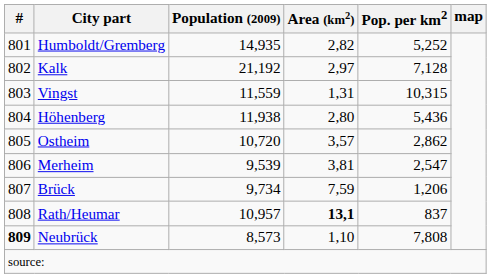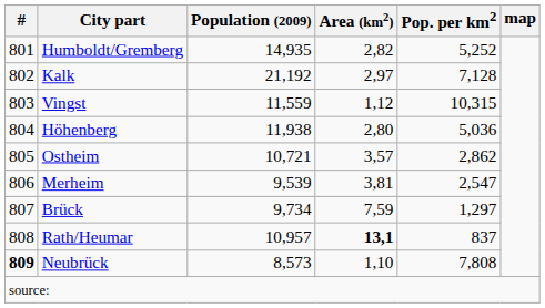 <table class="wikitable sortable">
 <tr>
 <th>#</th>
 <th>City part</th>
 <th>Population <small>(2009)</small></th>
 <th>Area <small>(km<sup>2</sup>)</small></th>
 <th>Pop. per km<sup>2</sup></th>
 <th style="vertical-align:top;" class="unsortable">map</th>
 </tr>
 <tr style="text-align:right;">
 <td style="text-align:left;">801</td>
 <td style="text-align:left;"><a href='#'>Humboldt/Gremberg</a></td>
 <td>14,935</td>
 <td>2,82</td>
 <td>5,252</td>
 <td rowspan="9"></td>
 </tr>
 <tr style="text-align:right;">
 <td style="text-align:left;">802</td>
 <td style="text-align:left;"><a href='#'>Kalk</a></td>
 <td>21,192</td>
 <td>2,97</td>
 <td>7,128</td>
 </tr>
 <tr style="text-align:right;">
 <td style="text-align:left;">803</td>
 <td style="text-align:left;"><a href='#'>Vingst</a></td>
 <td>11,559</td>
-<td>1,31</td>
+<td>1,12</td>
 <td>10,315</td>
 </tr>
 <tr style="text-align:right;">
 <td style="text-align:left;">804</td>
 <td style="text-align:left;"><a href='#'>Höhenberg</a></td>
 <td>11,938</td>
 <td>2,80</td>
-<td>5,436</td>
+<td>5,036</td>
 </tr>
 <tr style="text-align:right;">
 <td style="text-align:left;">805</td>
 <td style="text-align:left;"><a href='#'>Ostheim</a></td>
-<td>10,720</td>
+<td>10,721</td>
 <td>3,57</td>
 <td>2,862</td>
 </tr>
 <tr style="text-align:right;">
 <td style="text-align:left;">806</td>
 <td style="text-align:left;"><a href='#'>Merheim</a></td>
 <td>9,539</td>
 <td>3,81</td>
 <td>2,547</td>
 </tr>
 <tr style="text-align:right;">
 <td style="text-align:left;">807</td>
 <td style="text-align:left;"><a href='#'>Brück</a></td>
 <td>9,734</td>
 <td>7,59</td>
-<td>1,206</td>
+<td>1,297</td>
 </tr>
 <tr style="text-align:right;">
 <td style="text-align:left;">808</td>
 <td style="text-align:left;"><a href='#'>Rath/Heumar</a></td>
 <td>10,957</td>
 <td><strong>13,1</strong></td>
 <td>837</td>
 </tr>
 <tr style="text-align:right;">
 <td style="text-align:left;"><strong>809</strong></td>
 <td style="text-align:left;"><a href='#'>Neubrück</a></td>
 <td>8,573</td>
 <td>1,10</td>
 <td>7,808</td>
 </tr>
 <tr>
 <td colspan="6"><small>source:  </small></td>
 </tr>
 </table>
